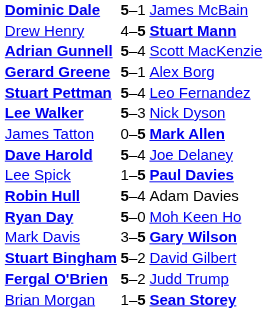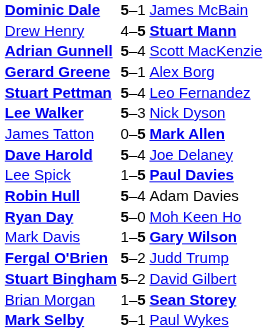 <table>
 <tr>
 <td> <strong><a href='#'>Dominic Dale</a></strong></td>
 <td align="center"><strong>5</strong>–1</td>
 <td> <a href='#'>James McBain</a></td>
 </tr>
 <tr>
 <td> <a href='#'>Drew Henry</a></td>
 <td align="center">4–<strong>5</strong></td>
 <td> <strong><a href='#'>Stuart Mann</a></strong></td>
 </tr>
 <tr>
 <td> <strong><a href='#'>Adrian Gunnell</a></strong></td>
 <td align="center"><strong>5</strong>–4</td>
 <td> <a href='#'>Scott MacKenzie</a></td>
 </tr>
 <tr>
 <td> <strong><a href='#'>Gerard Greene</a></strong></td>
 <td align="center"><strong>5</strong>–1</td>
 <td> <a href='#'>Alex Borg</a></td>
 </tr>
 <tr>
 <td> <strong><a href='#'>Stuart Pettman</a></strong></td>
 <td align="center"><strong>5</strong>–4</td>
 <td> <a href='#'>Leo Fernandez</a></td>
 </tr>
 <tr>
 <td> <strong><a href='#'>Lee Walker</a></strong></td>
 <td align="center"><strong>5</strong>–3</td>
 <td> <a href='#'>Nick Dyson</a></td>
 </tr>
 <tr>
 <td> <a href='#'>James Tatton</a></td>
 <td align="center">0–<strong>5</strong></td>
 <td> <strong><a href='#'>Mark Allen</a></strong></td>
 </tr>
 <tr>
 <td> <strong><a href='#'>Dave Harold</a></strong></td>
 <td align="center"><strong>5</strong>–4</td>
 <td> <a href='#'>Joe Delaney</a></td>
 </tr>
 <tr>
 <td> <a href='#'>Lee Spick</a></td>
 <td align="center">1–<strong>5</strong></td>
 <td> <strong><a href='#'>Paul Davies</a></strong></td>
 </tr>
 <tr>
 <td> <strong><a href='#'>Robin Hull</a></strong></td>
 <td align="center"><strong>5</strong>–4</td>
 <td> Adam Davies</td>
 </tr>
 <tr>
 <td> <strong><a href='#'>Ryan Day</a></strong></td>
 <td align="center"><strong>5</strong>–0</td>
 <td> <a href='#'>Moh Keen Ho</a></td>
 </tr>
 <tr>
 <td> <a href='#'>Mark Davis</a></td>
-<td align="center">3–<strong>5</strong></td>
+<td align="center">1–<strong>5</strong></td>
 <td> <strong><a href='#'>Gary Wilson</a></strong></td>
+</tr>
+<tr>
+<td> <strong><a href='#'>Fergal O'Brien</a></strong></td>
+<td align="center"><strong>5</strong>–2</td>
+<td> <a href='#'>Judd Trump</a></td>
 </tr>
 <tr>
 <td> <strong><a href='#'>Stuart Bingham</a></strong></td>
 <td align="center"><strong>5</strong>–2</td>
 <td> <a href='#'>David Gilbert</a></td>
 </tr>
 <tr>
-<td> <strong><a href='#'>Fergal O'Brien</a></strong></td>
-<td align="center"><strong>5</strong>–2</td>
-<td> <a href='#'>Judd Trump</a></td>
-</tr>
-<tr>
 <td> <a href='#'>Brian Morgan</a></td>
 <td align="center">1–<strong>5</strong></td>
 <td> <strong><a href='#'>Sean Storey</a></strong></td>
 </tr>
+<tr>
+<td> <strong><a href='#'>Mark Selby</a></strong></td>
+<td align="center"><strong>5</strong>–1</td>
+<td> <a href='#'>Paul Wykes</a></td>
+</tr>
 </table>
